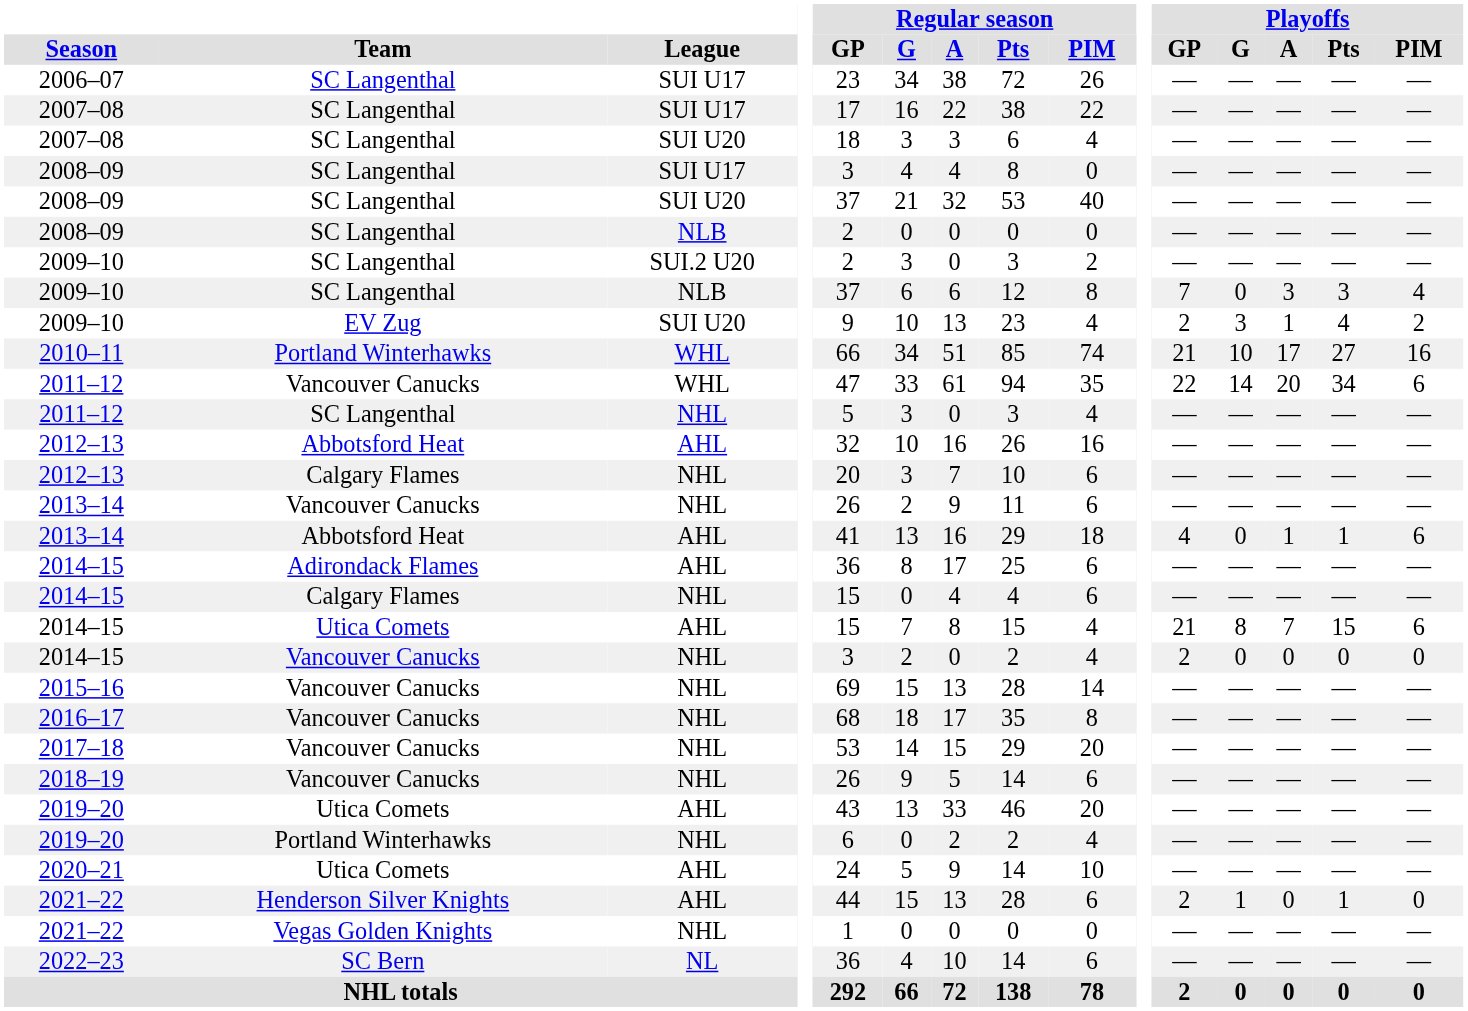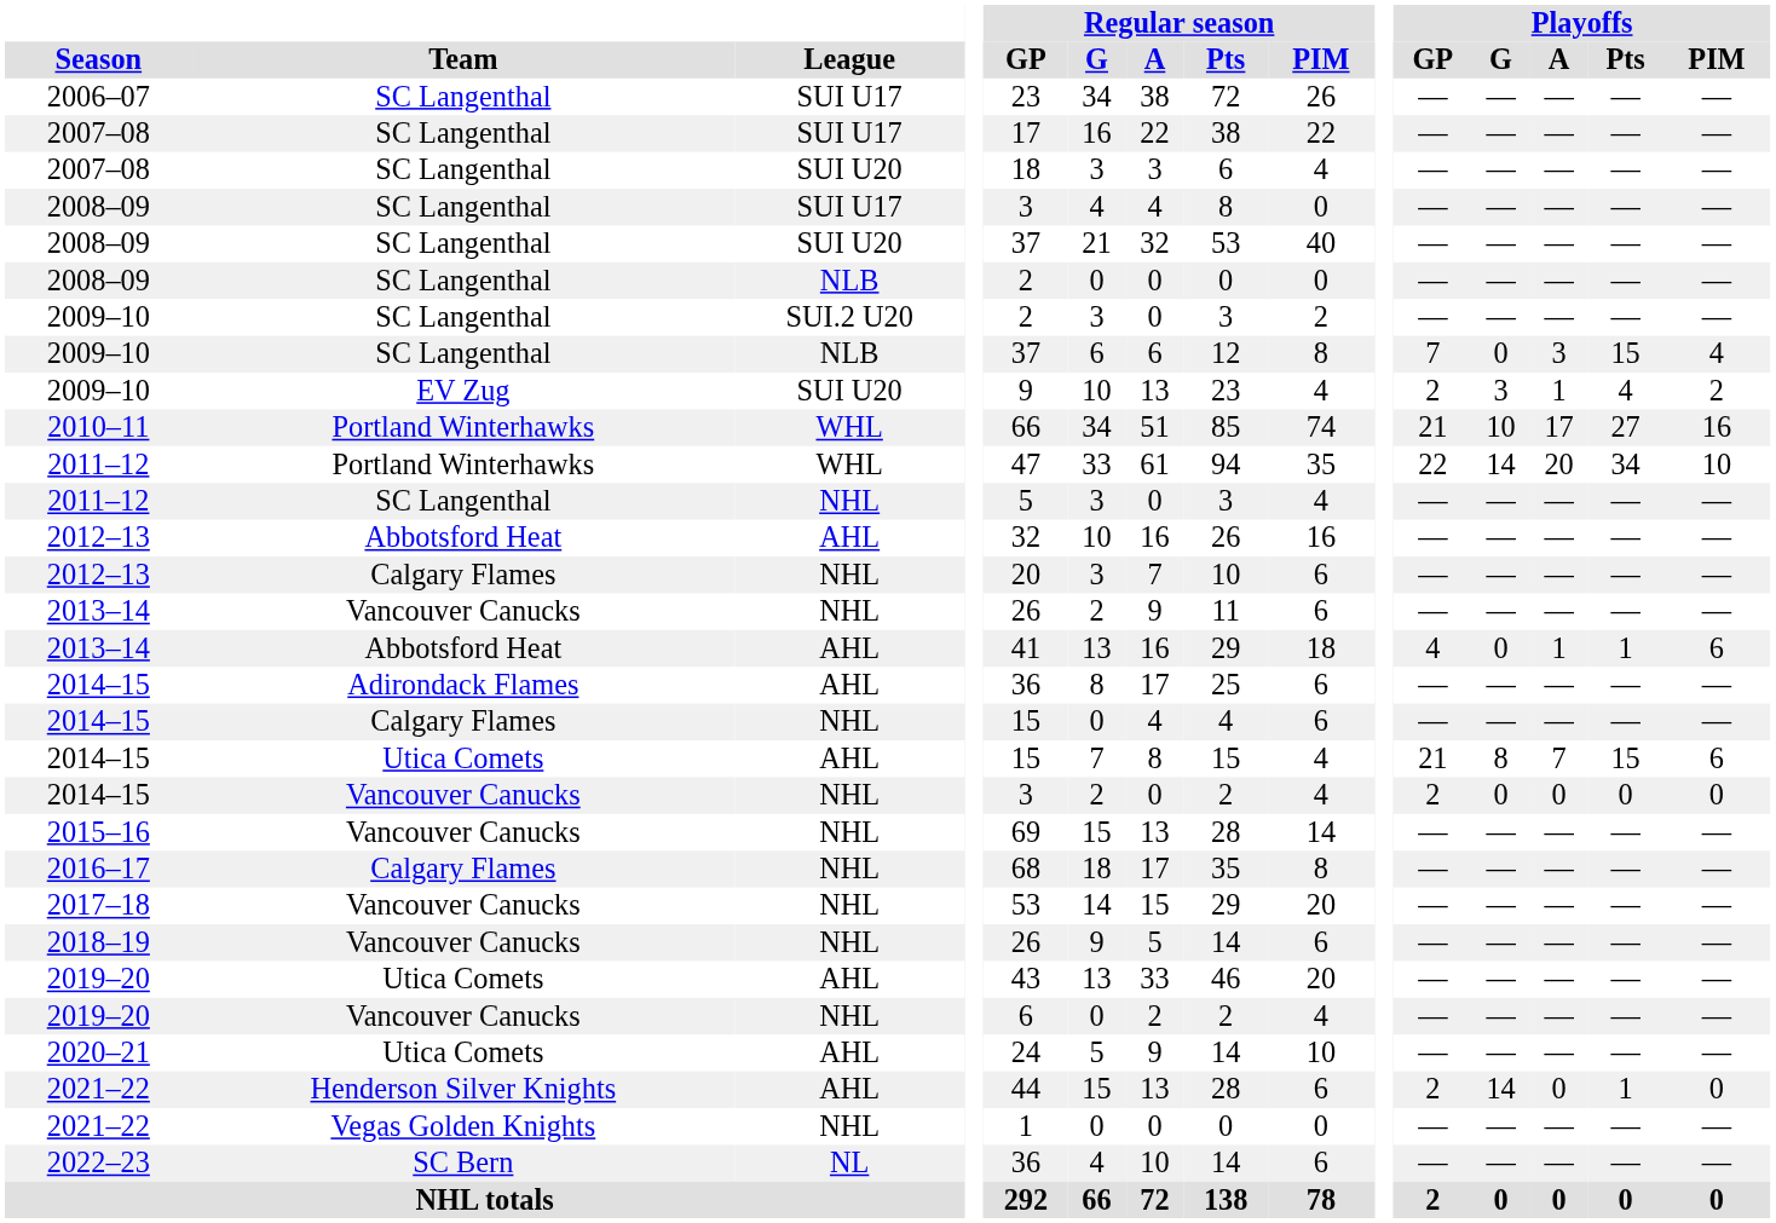 <table border="0" cellpadding="1" cellspacing="0" style="text-align:center; width:60em">
 <tr bgcolor="#e0e0e0">
 <th colspan="3" bgcolor="#ffffff"> </th>
 <th rowspan="99" bgcolor="#ffffff"> </th>
 <th colspan="5"><a href='#'>Regular season</a></th>
 <th rowspan="99" bgcolor="#ffffff"> </th>
 <th colspan="5"><a href='#'>Playoffs</a></th>
 </tr>
 <tr bgcolor="#e0e0e0">
 <th><a href='#'>Season</a></th>
 <th>Team</th>
 <th>League</th>
 <th>GP</th>
 <th><a href='#'>G</a></th>
 <th><a href='#'>A</a></th>
 <th><a href='#'>Pts</a></th>
 <th><a href='#'>PIM</a></th>
 <th>GP</th>
 <th>G</th>
 <th>A</th>
 <th>Pts</th>
 <th>PIM</th>
 </tr>
 <tr>
 <td>2006–07</td>
 <td><a href='#'>SC Langenthal</a></td>
 <td>SUI U17</td>
 <td>23</td>
 <td>34</td>
 <td>38</td>
 <td>72</td>
 <td>26</td>
 <td>—</td>
 <td>—</td>
 <td>—</td>
 <td>—</td>
 <td>—</td>
 </tr>
 <tr bgcolor="#f0f0f0">
 <td>2007–08</td>
 <td>SC Langenthal</td>
 <td>SUI U17</td>
 <td>17</td>
 <td>16</td>
 <td>22</td>
 <td>38</td>
 <td>22</td>
 <td>—</td>
 <td>—</td>
 <td>—</td>
 <td>—</td>
 <td>—</td>
 </tr>
 <tr>
 <td>2007–08</td>
 <td>SC Langenthal</td>
 <td>SUI U20</td>
 <td>18</td>
 <td>3</td>
 <td>3</td>
 <td>6</td>
 <td>4</td>
 <td>—</td>
 <td>—</td>
 <td>—</td>
 <td>—</td>
 <td>—</td>
 </tr>
 <tr bgcolor="#f0f0f0">
 <td>2008–09</td>
 <td>SC Langenthal</td>
 <td>SUI U17</td>
 <td>3</td>
 <td>4</td>
 <td>4</td>
 <td>8</td>
 <td>0</td>
 <td>—</td>
 <td>—</td>
 <td>—</td>
 <td>—</td>
 <td>—</td>
 </tr>
 <tr>
 <td>2008–09</td>
 <td>SC Langenthal</td>
 <td>SUI U20</td>
 <td>37</td>
 <td>21</td>
 <td>32</td>
 <td>53</td>
 <td>40</td>
 <td>—</td>
 <td>—</td>
 <td>—</td>
 <td>—</td>
 <td>—</td>
 </tr>
 <tr bgcolor="#f0f0f0">
 <td>2008–09</td>
 <td>SC Langenthal</td>
 <td><a href='#'>NLB</a></td>
 <td>2</td>
 <td>0</td>
 <td>0</td>
 <td>0</td>
 <td>0</td>
 <td>—</td>
 <td>—</td>
 <td>—</td>
 <td>—</td>
 <td>—</td>
 </tr>
 <tr>
 <td>2009–10</td>
 <td>SC Langenthal</td>
 <td>SUI.2 U20</td>
 <td>2</td>
 <td>3</td>
 <td>0</td>
 <td>3</td>
 <td>2</td>
 <td>—</td>
 <td>—</td>
 <td>—</td>
 <td>—</td>
 <td>—</td>
 </tr>
 <tr bgcolor="#f0f0f0">
 <td>2009–10</td>
 <td>SC Langenthal</td>
 <td>NLB</td>
 <td>37</td>
 <td>6</td>
 <td>6</td>
 <td>12</td>
 <td>8</td>
 <td>7</td>
 <td>0</td>
 <td>3</td>
-<td>3</td>
+<td>15</td>
 <td>4</td>
 </tr>
 <tr>
 <td>2009–10</td>
 <td><a href='#'>EV Zug</a></td>
 <td>SUI U20</td>
 <td>9</td>
 <td>10</td>
 <td>13</td>
 <td>23</td>
 <td>4</td>
 <td>2</td>
 <td>3</td>
 <td>1</td>
 <td>4</td>
 <td>2</td>
 </tr>
 <tr bgcolor="#f0f0f0">
 <td><a href='#'>2010–11</a></td>
 <td><a href='#'>Portland Winterhawks</a></td>
 <td><a href='#'>WHL</a></td>
 <td>66</td>
 <td>34</td>
 <td>51</td>
 <td>85</td>
 <td>74</td>
 <td>21</td>
 <td>10</td>
 <td>17</td>
 <td>27</td>
 <td>16</td>
 </tr>
 <tr>
 <td><a href='#'>2011–12</a></td>
-<td>Vancouver Canucks</td>
+<td>Portland Winterhawks</td>
 <td>WHL</td>
 <td>47</td>
 <td>33</td>
 <td>61</td>
 <td>94</td>
 <td>35</td>
 <td>22</td>
 <td>14</td>
 <td>20</td>
 <td>34</td>
-<td>6</td>
+<td>10</td>
 </tr>
 <tr bgcolor="#f0f0f0">
 <td><a href='#'>2011–12</a></td>
 <td>SC Langenthal</td>
 <td><a href='#'>NHL</a></td>
 <td>5</td>
 <td>3</td>
 <td>0</td>
 <td>3</td>
 <td>4</td>
 <td>—</td>
 <td>—</td>
 <td>—</td>
 <td>—</td>
 <td>—</td>
 </tr>
 <tr>
 <td><a href='#'>2012–13</a></td>
 <td><a href='#'>Abbotsford Heat</a></td>
 <td><a href='#'>AHL</a></td>
 <td>32</td>
 <td>10</td>
 <td>16</td>
 <td>26</td>
 <td>16</td>
 <td>—</td>
 <td>—</td>
 <td>—</td>
 <td>—</td>
 <td>—</td>
 </tr>
 <tr bgcolor="#f0f0f0">
 <td><a href='#'>2012–13</a></td>
 <td>Calgary Flames</td>
 <td>NHL</td>
 <td>20</td>
 <td>3</td>
 <td>7</td>
 <td>10</td>
 <td>6</td>
 <td>—</td>
 <td>—</td>
 <td>—</td>
 <td>—</td>
 <td>—</td>
 </tr>
 <tr>
 <td><a href='#'>2013–14</a></td>
 <td>Vancouver Canucks</td>
 <td>NHL</td>
 <td>26</td>
 <td>2</td>
 <td>9</td>
 <td>11</td>
 <td>6</td>
 <td>—</td>
 <td>—</td>
 <td>—</td>
 <td>—</td>
 <td>—</td>
 </tr>
 <tr bgcolor="#f0f0f0">
 <td><a href='#'>2013–14</a></td>
 <td>Abbotsford Heat</td>
 <td>AHL</td>
 <td>41</td>
 <td>13</td>
 <td>16</td>
 <td>29</td>
 <td>18</td>
 <td>4</td>
 <td>0</td>
 <td>1</td>
 <td>1</td>
 <td>6</td>
 </tr>
 <tr>
 <td><a href='#'>2014–15</a></td>
 <td><a href='#'>Adirondack Flames</a></td>
 <td>AHL</td>
 <td>36</td>
 <td>8</td>
 <td>17</td>
 <td>25</td>
 <td>6</td>
 <td>—</td>
 <td>—</td>
 <td>—</td>
 <td>—</td>
 <td>—</td>
 </tr>
 <tr bgcolor="#f0f0f0">
 <td><a href='#'>2014–15</a></td>
 <td>Calgary Flames</td>
 <td>NHL</td>
 <td>15</td>
 <td>0</td>
 <td>4</td>
 <td>4</td>
 <td>6</td>
 <td>—</td>
 <td>—</td>
 <td>—</td>
 <td>—</td>
 <td>—</td>
 </tr>
 <tr>
 <td>2014–15</td>
 <td><a href='#'>Utica Comets</a></td>
 <td>AHL</td>
 <td>15</td>
 <td>7</td>
 <td>8</td>
 <td>15</td>
 <td>4</td>
 <td>21</td>
 <td>8</td>
 <td>7</td>
 <td>15</td>
 <td>6</td>
 </tr>
 <tr bgcolor="#f0f0f0">
 <td>2014–15</td>
 <td><a href='#'>Vancouver Canucks</a></td>
 <td>NHL</td>
 <td>3</td>
 <td>2</td>
 <td>0</td>
 <td>2</td>
 <td>4</td>
 <td>2</td>
 <td>0</td>
 <td>0</td>
 <td>0</td>
 <td>0</td>
 </tr>
 <tr>
 <td><a href='#'>2015–16</a></td>
 <td>Vancouver Canucks</td>
 <td>NHL</td>
 <td>69</td>
 <td>15</td>
 <td>13</td>
 <td>28</td>
 <td>14</td>
 <td>—</td>
 <td>—</td>
 <td>—</td>
 <td>—</td>
 <td>—</td>
 </tr>
 <tr bgcolor="#f0f0f0">
 <td><a href='#'>2016–17</a></td>
-<td>Vancouver Canucks</td>
+<td><a href='#'>Calgary Flames</a></td>
 <td>NHL</td>
 <td>68</td>
 <td>18</td>
 <td>17</td>
 <td>35</td>
 <td>8</td>
 <td>—</td>
 <td>—</td>
 <td>—</td>
 <td>—</td>
 <td>—</td>
 </tr>
 <tr>
 <td><a href='#'>2017–18</a></td>
 <td>Vancouver Canucks</td>
 <td>NHL</td>
 <td>53</td>
 <td>14</td>
 <td>15</td>
 <td>29</td>
 <td>20</td>
 <td>—</td>
 <td>—</td>
 <td>—</td>
 <td>—</td>
 <td>—</td>
 </tr>
 <tr bgcolor="#f0f0f0">
 <td><a href='#'>2018–19</a></td>
 <td>Vancouver Canucks</td>
 <td>NHL</td>
 <td>26</td>
 <td>9</td>
 <td>5</td>
 <td>14</td>
 <td>6</td>
 <td>—</td>
 <td>—</td>
 <td>—</td>
 <td>—</td>
 <td>—</td>
 </tr>
 <tr>
 <td><a href='#'>2019–20</a></td>
 <td>Utica Comets</td>
 <td>AHL</td>
 <td>43</td>
 <td>13</td>
 <td>33</td>
 <td>46</td>
 <td>20</td>
 <td>—</td>
 <td>—</td>
 <td>—</td>
 <td>—</td>
 <td>—</td>
 </tr>
 <tr bgcolor="#f0f0f0">
 <td><a href='#'>2019–20</a></td>
-<td>Portland Winterhawks</td>
+<td>Vancouver Canucks</td>
 <td>NHL</td>
 <td>6</td>
 <td>0</td>
 <td>2</td>
 <td>2</td>
 <td>4</td>
 <td>—</td>
 <td>—</td>
 <td>—</td>
 <td>—</td>
 <td>—</td>
 </tr>
 <tr>
 <td><a href='#'>2020–21</a></td>
 <td>Utica Comets</td>
 <td>AHL</td>
 <td>24</td>
 <td>5</td>
 <td>9</td>
 <td>14</td>
 <td>10</td>
 <td>—</td>
 <td>—</td>
 <td>—</td>
 <td>—</td>
 <td>—</td>
 </tr>
 <tr bgcolor="#f0f0f0">
 <td><a href='#'>2021–22</a></td>
 <td><a href='#'>Henderson Silver Knights</a></td>
 <td>AHL</td>
 <td>44</td>
 <td>15</td>
 <td>13</td>
 <td>28</td>
 <td>6</td>
 <td>2</td>
-<td>1</td>
+<td>14</td>
 <td>0</td>
 <td>1</td>
 <td>0</td>
 </tr>
 <tr>
 <td><a href='#'>2021–22</a></td>
 <td><a href='#'>Vegas Golden Knights</a></td>
 <td>NHL</td>
 <td>1</td>
 <td>0</td>
 <td>0</td>
 <td>0</td>
 <td>0</td>
 <td>—</td>
 <td>—</td>
 <td>—</td>
 <td>—</td>
 <td>—</td>
 </tr>
 <tr bgcolor="#f0f0f0">
 <td><a href='#'>2022–23</a></td>
 <td><a href='#'>SC Bern</a></td>
 <td><a href='#'>NL</a></td>
 <td>36</td>
 <td>4</td>
 <td>10</td>
 <td>14</td>
 <td>6</td>
 <td>—</td>
 <td>—</td>
 <td>—</td>
 <td>—</td>
 <td>—</td>
 </tr>
 <tr bgcolor="#e0e0e0">
 <th colspan="3">NHL totals</th>
 <th>292</th>
 <th>66</th>
 <th>72</th>
 <th>138</th>
 <th>78</th>
 <th>2</th>
 <th>0</th>
 <th>0</th>
 <th>0</th>
 <th>0</th>
 </tr>
 </table>
